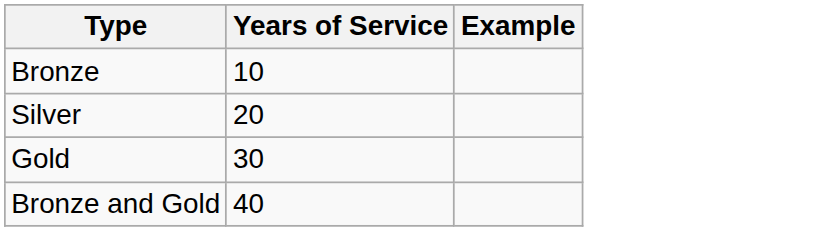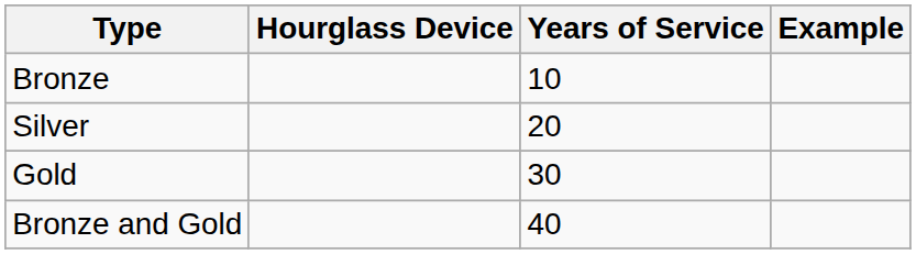 <table class="wikitable">
 <tr>
 <th>Type</th>
+<th>Hourglass Device</th>
 <th>Years of Service</th>
 <th>Example</th>
 </tr>
 <tr>
 <td>Bronze</td>
+<td></td>
 <td>10</td>
 <td><span></span></td>
 </tr>
 <tr>
 <td>Silver</td>
+<td></td>
 <td>20</td>
 <td><span></span></td>
 </tr>
 <tr>
 <td>Gold</td>
+<td></td>
 <td>30</td>
 <td><span></span></td>
 </tr>
 <tr>
 <td>Bronze and Gold</td>
+<td></td>
 <td>40</td>
 <td><span></span><span></span></td>
 </tr>
 </table>
